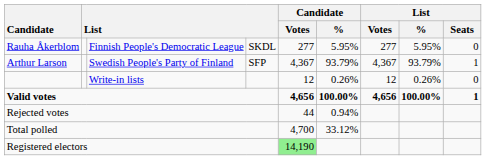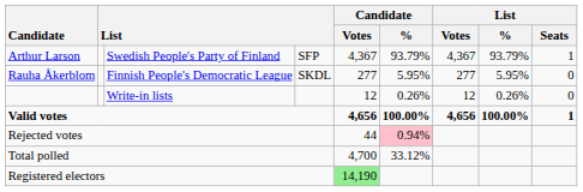 <table class="wikitable" border="1" style="text-align:right;">
 <tr>
 <th ! style="text-align:left;" valign=bottom rowspan=2>Candidate</th>
 <th style="text-align:left;" valign=bottom rowspan=2 colspan=3>List</th>
 <th colspan=2>Candidate</th>
 <th colspan=3>List</th>
 </tr>
 <tr>
 <th align=center valign=bottom width="50">Votes</th>
 <th align=center valign=bottom width="50">%</th>
 <th align=center valign=bottom width="50">Votes</th>
 <th align=center valign=bottom width="50">%</th>
 <th align=center valign=bottom width="50">Seats</th>
 </tr>
 <tr>
+<td align=left><a href='#'>Arthur Larson</a></td>
+<td></td>
+<td align=left><a href='#'>Swedish People's Party of Finland</a></td>
+<td align=left>SFP</td>
+<td>4,367</td>
+<td>93.79%</td>
+<td>4,367</td>
+<td>93.79%</td>
+<td>1</td>
+</tr>
+<tr>
 <td align=left><a href='#'>Rauha Åkerblom</a></td>
 <td></td>
 <td align=left><a href='#'>Finnish People's Democratic League</a></td>
 <td align=left>SKDL</td>
 <td>277</td>
 <td>5.95%</td>
 <td>277</td>
 <td>5.95%</td>
 <td>0</td>
-</tr>
-<tr>
-<td align=left><a href='#'>Arthur Larson</a></td>
-<td></td>
-<td align=left><a href='#'>Swedish People's Party of Finland</a></td>
-<td align=left>SFP</td>
-<td>4,367</td>
-<td>93.79%</td>
-<td>4,367</td>
-<td>93.79%</td>
-<td>1</td>
 </tr>
 <tr>
 <td align=left></td>
 <td></td>
 <td align=left><a href='#'>Write-in lists</a></td>
 <td align=left></td>
 <td>12</td>
 <td>0.26%</td>
 <td>12</td>
 <td>0.26%</td>
 <td>0</td>
 </tr>
 <tr style="font-weight:bold">
 <td align=left colspan=4>Valid votes</td>
 <td>4,656</td>
 <td>100.00%</td>
 <td>4,656</td>
 <td>100.00%</td>
 <td>1</td>
 </tr>
 <tr>
 <td align=left colspan=4>Rejected votes</td>
 <td>44</td>
-<td>0.94%</td>
+<td style="background: pink;">0.94%</td>
 <td></td>
 <td></td>
 <td></td>
 </tr>
 <tr>
 <td align=left colspan=4>Total polled</td>
 <td>4,700</td>
 <td>33.12%</td>
 <td></td>
 <td></td>
 <td></td>
 </tr>
 <tr>
 <td align=left colspan=4>Registered electors</td>
 <td style="background: lightgreen;">14,190</td>
 <td></td>
 <td></td>
 <td></td>
 <td></td>
 </tr>
 </table>
